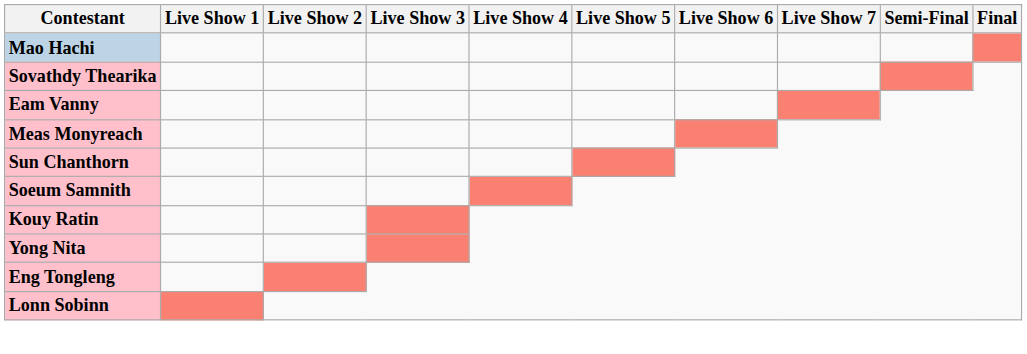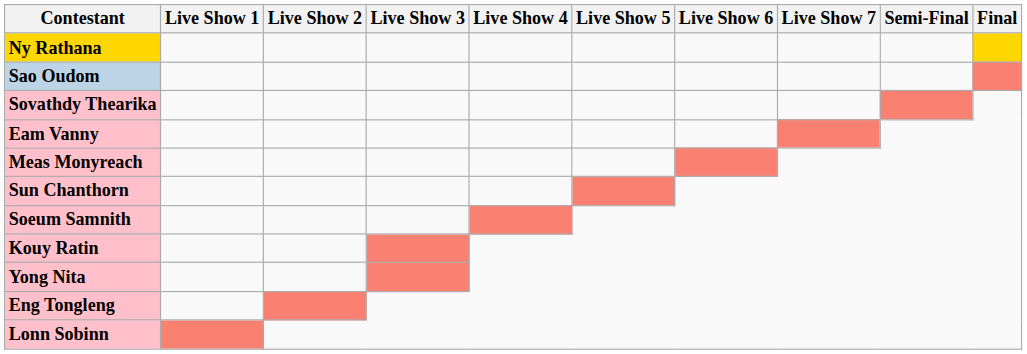 <table class="wikitable">
 <tr>
 <th>Contestant</th>
 <th>Live Show 1</th>
 <th>Live Show 2</th>
 <th>Live Show 3</th>
 <th>Live Show 4</th>
 <th>Live Show 5</th>
 <th>Live Show 6</th>
 <th>Live Show 7</th>
 <th>Semi-Final</th>
 <th>Final</th>
 </tr>
 <tr>
-<td style="background:#BCD4E6"><strong>Mao Hachi</strong></td>
+<td style="background:gold"><strong>Ny Rathana</strong></td>
+<td></td>
+<td></td>
+<td></td>
+<td></td>
+<td></td>
+<td></td>
+<td></td>
+<td></td>
+<td style="background:gold"></td>
+</tr>
+<tr>
+<td style="background:#BCD4E6"><strong>Sao Oudom</strong></td>
 <td></td>
 <td></td>
 <td></td>
 <td></td>
 <td></td>
 <td></td>
 <td></td>
 <td></td>
 <td style="background:salmon"></td>
 </tr>
 <tr>
 <td style="background:pink"><strong>Sovathdy Thearika</strong></td>
 <td></td>
 <td></td>
 <td></td>
 <td></td>
 <td></td>
 <td></td>
 <td></td>
 <td style="background:salmon"></td>
 </tr>
 <tr>
 <td style="background:pink"><strong>Eam Vanny</strong></td>
 <td></td>
 <td></td>
 <td></td>
 <td></td>
 <td></td>
 <td></td>
 <td style="background:salmon"></td>
 </tr>
 <tr>
 <td style="background:pink"><strong>Meas Monyreach</strong></td>
 <td></td>
 <td></td>
 <td></td>
 <td></td>
 <td></td>
 <td style="background:salmon"></td>
 </tr>
 <tr>
 <td style="background:pink"><strong>Sun Chanthorn</strong></td>
 <td></td>
 <td></td>
 <td></td>
 <td></td>
 <td style="background:salmon"></td>
 </tr>
 <tr>
 <td style="background:pink"><strong>Soeum Samnith</strong></td>
 <td></td>
 <td></td>
 <td></td>
 <td style="background:salmon"></td>
 </tr>
 <tr>
 <td style="background:pink"><strong>Kouy Ratin</strong></td>
 <td></td>
 <td></td>
 <td style="background:salmon"></td>
 </tr>
 <tr>
 <td style="background:pink"><strong>Yong Nita</strong></td>
 <td></td>
 <td></td>
 <td style="background:salmon"></td>
 </tr>
 <tr>
 <td style="background:pink"><strong>Eng Tongleng</strong></td>
 <td></td>
 <td style="background:salmon"></td>
 </tr>
 <tr>
 <td style="background:pink"><strong>Lonn Sobinn</strong></td>
 <td style="background:salmon"></td>
 </tr>
 </table>
